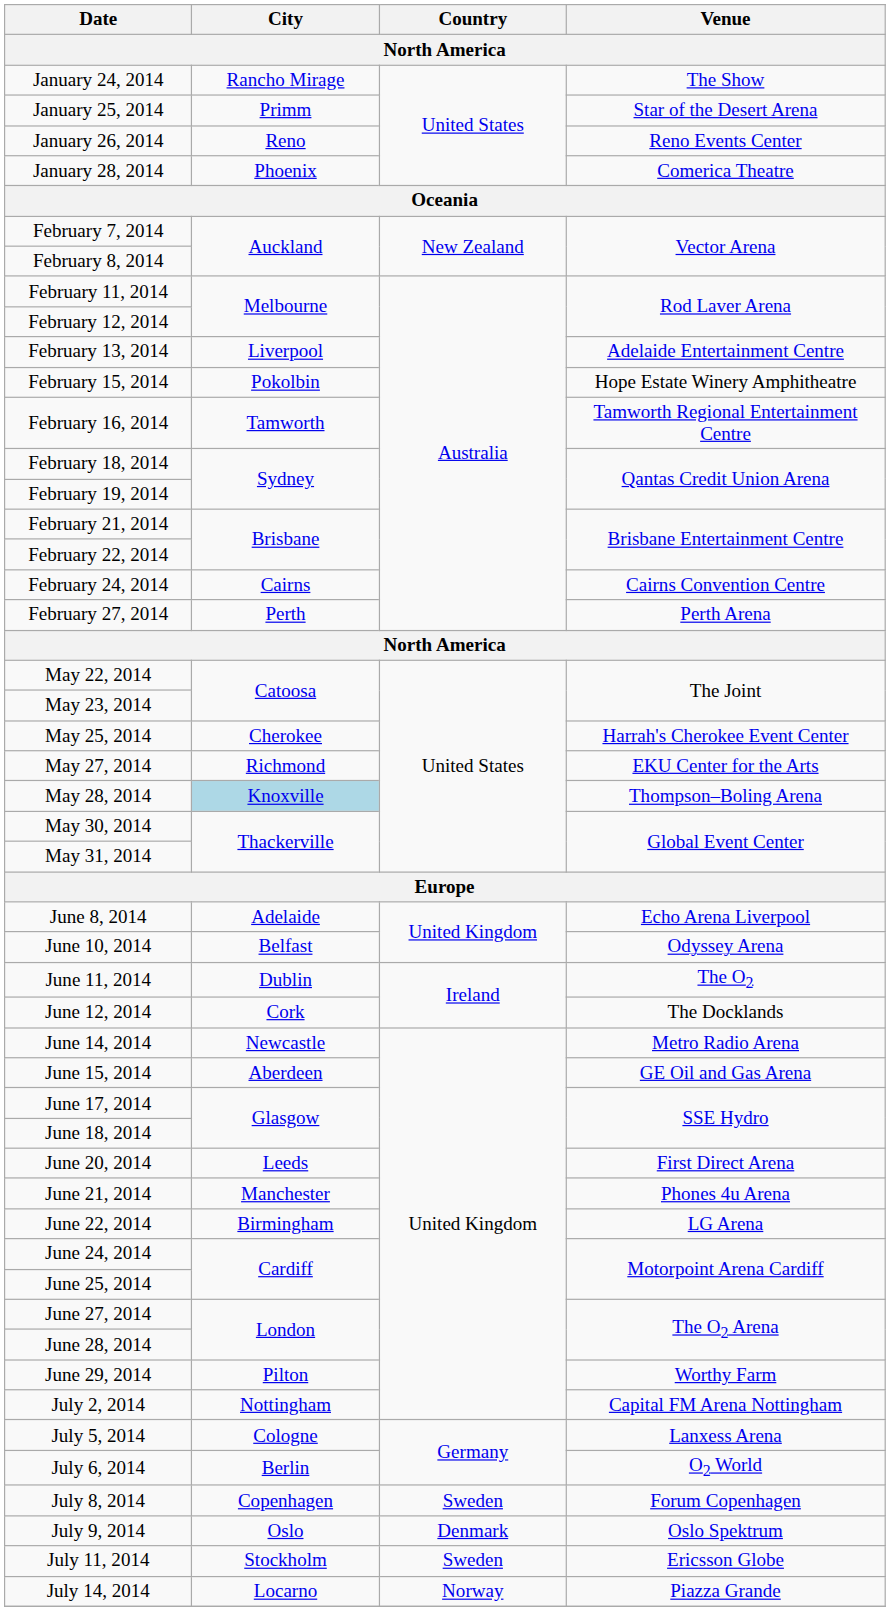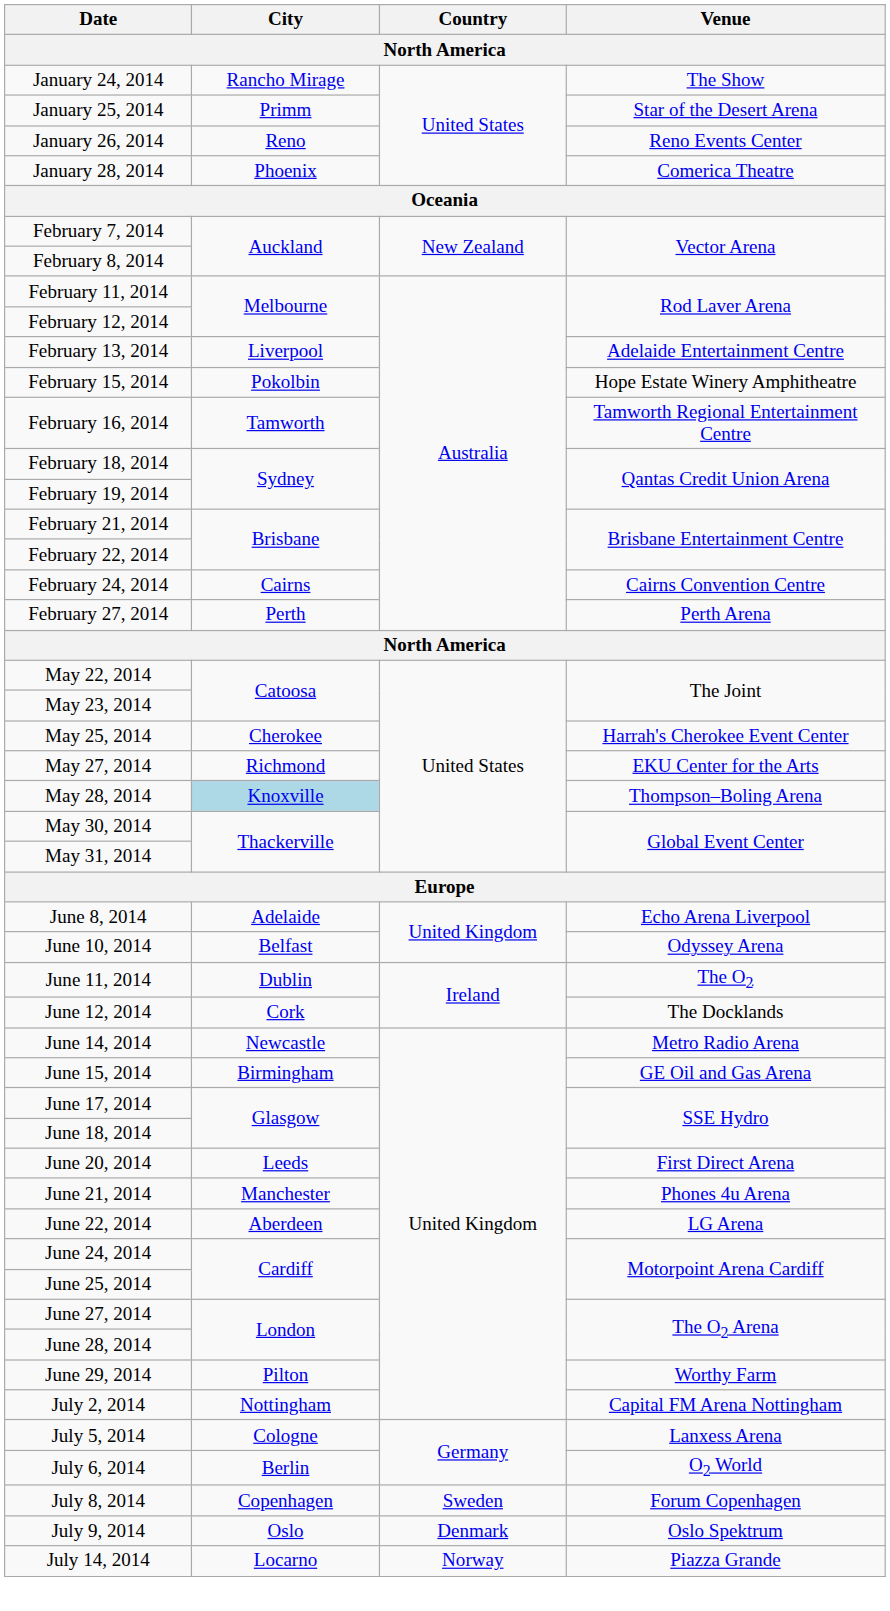 <table class="wikitable" style="text-align:center;">
 <tr>
 <th style="width:150px;">Date</th>
 <th style="width:150px;">City</th>
 <th style="width:150px;">Country</th>
 <th style="width:260px;">Venue</th>
 </tr>
 <tr>
 <th colspan="4">North America</th>
 </tr>
 <tr>
 <td>January 24, 2014</td>
 <td><a href='#'>Rancho Mirage</a></td>
 <td rowspan="4"><a href='#'>United States</a></td>
 <td><a href='#'>The Show</a></td>
 </tr>
 <tr>
 <td>January 25, 2014</td>
 <td><a href='#'>Primm</a></td>
 <td><a href='#'>Star of the Desert Arena</a></td>
 </tr>
 <tr>
 <td>January 26, 2014</td>
 <td><a href='#'>Reno</a></td>
 <td><a href='#'>Reno Events Center</a></td>
 </tr>
 <tr>
 <td>January 28, 2014</td>
 <td><a href='#'>Phoenix</a></td>
 <td><a href='#'>Comerica Theatre</a></td>
 </tr>
 <tr>
 <th colspan="4">Oceania</th>
 </tr>
 <tr>
 <td>February 7, 2014</td>
 <td rowspan="2"><a href='#'>Auckland</a></td>
 <td rowspan="2"><a href='#'>New Zealand</a></td>
 <td rowspan="2"><a href='#'>Vector Arena</a></td>
 </tr>
 <tr>
 <td>February 8, 2014</td>
 </tr>
 <tr>
 <td>February 11, 2014</td>
 <td rowspan="2"><a href='#'>Melbourne</a></td>
 <td rowspan="11"><a href='#'>Australia</a></td>
 <td rowspan="2"><a href='#'>Rod Laver Arena</a></td>
 </tr>
 <tr>
 <td>February 12, 2014</td>
 </tr>
 <tr>
 <td>February 13, 2014</td>
 <td><a href='#'>Liverpool</a></td>
 <td><a href='#'>Adelaide Entertainment Centre</a></td>
 </tr>
 <tr>
 <td>February 15, 2014</td>
 <td><a href='#'>Pokolbin</a></td>
 <td>Hope Estate Winery Amphitheatre</td>
 </tr>
 <tr>
 <td>February 16, 2014</td>
 <td><a href='#'>Tamworth</a></td>
 <td><a href='#'>Tamworth Regional Entertainment Centre</a></td>
 </tr>
 <tr>
 <td>February 18, 2014</td>
 <td rowspan="2"><a href='#'>Sydney</a></td>
 <td rowspan="2"><a href='#'>Qantas Credit Union Arena</a></td>
 </tr>
 <tr>
 <td>February 19, 2014</td>
 </tr>
 <tr>
 <td>February 21, 2014</td>
 <td rowspan="2"><a href='#'>Brisbane</a></td>
 <td rowspan="2"><a href='#'>Brisbane Entertainment Centre</a></td>
 </tr>
 <tr>
 <td>February 22, 2014</td>
 </tr>
 <tr>
 <td>February 24, 2014</td>
 <td><a href='#'>Cairns</a></td>
 <td><a href='#'>Cairns Convention Centre</a></td>
 </tr>
 <tr>
 <td>February 27, 2014</td>
 <td><a href='#'>Perth</a></td>
 <td><a href='#'>Perth Arena</a></td>
 </tr>
 <tr>
 <th colspan="4">North America</th>
 </tr>
 <tr>
 <td>May 22, 2014</td>
 <td rowspan="2"><a href='#'>Catoosa</a></td>
 <td rowspan="7">United States</td>
 <td rowspan="2">The Joint</td>
 </tr>
 <tr>
 <td>May 23, 2014</td>
 </tr>
 <tr>
 <td>May 25, 2014</td>
 <td><a href='#'>Cherokee</a></td>
 <td><a href='#'>Harrah's Cherokee Event Center</a></td>
 </tr>
 <tr>
 <td>May 27, 2014</td>
 <td><a href='#'>Richmond</a></td>
 <td><a href='#'>EKU Center for the Arts</a></td>
 </tr>
 <tr>
 <td>May 28, 2014</td>
 <td style="background: lightblue;"><a href='#'>Knoxville</a></td>
 <td><a href='#'>Thompson–Boling Arena</a></td>
 </tr>
 <tr>
 <td>May 30, 2014</td>
 <td rowspan="2"><a href='#'>Thackerville</a></td>
 <td rowspan="2"><a href='#'>Global Event Center</a></td>
 </tr>
 <tr>
 <td>May 31, 2014</td>
 </tr>
 <tr>
 <th colspan="4">Europe</th>
 </tr>
 <tr>
 <td>June 8, 2014</td>
 <td><a href='#'>Adelaide</a></td>
 <td rowspan="2"><a href='#'>United Kingdom</a></td>
 <td><a href='#'>Echo Arena Liverpool</a></td>
 </tr>
 <tr>
 <td>June 10, 2014</td>
 <td><a href='#'>Belfast</a></td>
 <td><a href='#'>Odyssey Arena</a></td>
 </tr>
 <tr>
 <td>June 11, 2014</td>
 <td><a href='#'>Dublin</a></td>
 <td rowspan="2"><a href='#'>Ireland</a></td>
 <td><a href='#'>The O<sub>2</sub></a></td>
 </tr>
 <tr>
 <td>June 12, 2014</td>
 <td><a href='#'>Cork</a></td>
 <td>The Docklands</td>
 </tr>
 <tr>
 <td>June 14, 2014</td>
 <td><a href='#'>Newcastle</a></td>
 <td rowspan="13">United Kingdom</td>
 <td><a href='#'>Metro Radio Arena</a></td>
 </tr>
 <tr>
 <td>June 15, 2014</td>
-<td><a href='#'>Aberdeen</a></td>
+<td><a href='#'>Birmingham</a></td>
 <td><a href='#'>GE Oil and Gas Arena</a></td>
 </tr>
 <tr>
 <td>June 17, 2014</td>
 <td rowspan="2"><a href='#'>Glasgow</a></td>
 <td rowspan="2"><a href='#'>SSE Hydro</a></td>
 </tr>
 <tr>
 <td>June 18, 2014</td>
 </tr>
 <tr>
 <td>June 20, 2014</td>
 <td><a href='#'>Leeds</a></td>
 <td><a href='#'>First Direct Arena</a></td>
 </tr>
 <tr>
 <td>June 21, 2014</td>
 <td><a href='#'>Manchester</a></td>
 <td><a href='#'>Phones 4u Arena</a></td>
 </tr>
 <tr>
 <td>June 22, 2014</td>
-<td><a href='#'>Birmingham</a></td>
+<td><a href='#'>Aberdeen</a></td>
 <td><a href='#'>LG Arena</a></td>
 </tr>
 <tr>
 <td>June 24, 2014</td>
 <td rowspan="2"><a href='#'>Cardiff</a></td>
 <td rowspan="2"><a href='#'>Motorpoint Arena Cardiff</a></td>
 </tr>
 <tr>
 <td>June 25, 2014</td>
 </tr>
 <tr>
 <td>June 27, 2014</td>
 <td rowspan="2"><a href='#'>London</a></td>
 <td rowspan="2"><a href='#'>The O<sub>2</sub> Arena</a></td>
 </tr>
 <tr>
 <td>June 28, 2014</td>
 </tr>
 <tr>
 <td>June 29, 2014</td>
 <td><a href='#'>Pilton</a></td>
 <td><a href='#'>Worthy Farm</a></td>
 </tr>
 <tr>
 <td>July 2, 2014</td>
 <td><a href='#'>Nottingham</a></td>
 <td><a href='#'>Capital FM Arena Nottingham</a></td>
 </tr>
 <tr>
 <td>July 5, 2014</td>
 <td><a href='#'>Cologne</a></td>
 <td rowspan="2"><a href='#'>Germany</a></td>
 <td><a href='#'>Lanxess Arena</a></td>
 </tr>
 <tr>
 <td>July 6, 2014</td>
 <td><a href='#'>Berlin</a></td>
 <td><a href='#'>O<sub>2</sub> World</a></td>
 </tr>
 <tr>
 <td>July 8, 2014</td>
 <td><a href='#'>Copenhagen</a></td>
 <td><a href='#'>Sweden</a></td>
 <td><a href='#'>Forum Copenhagen</a></td>
 </tr>
 <tr>
 <td>July 9, 2014</td>
 <td><a href='#'>Oslo</a></td>
 <td><a href='#'>Denmark</a></td>
 <td><a href='#'>Oslo Spektrum</a></td>
 </tr>
 <tr>
-<td>July 11, 2014</td>
-<td><a href='#'>Stockholm</a></td>
-<td><a href='#'>Sweden</a></td>
-<td><a href='#'>Ericsson Globe</a></td>
-</tr>
-<tr>
 <td>July 14, 2014</td>
 <td><a href='#'>Locarno</a></td>
 <td><a href='#'>Norway</a></td>
 <td><a href='#'>Piazza Grande</a></td>
 </tr>
 <tr>
 </tr>
 </table>
